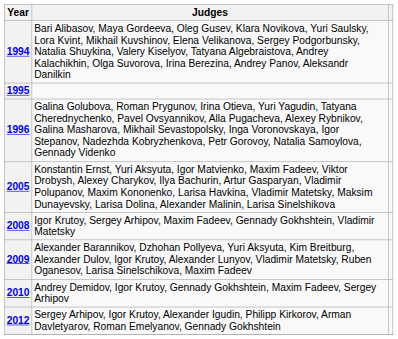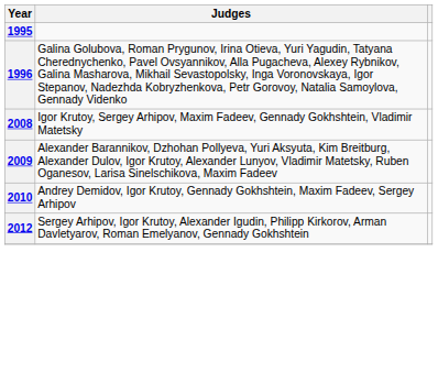 <table class="wikitable plainrowheaders">
 <tr>
 <th scope="col">Year</th>
 <th scope="col">Judges</th>
 <th scope="col"></th>
-</tr>
-<tr>
-<th scope="row"><a href='#'>1994</a></th>
-<td>Bari Alibasov, Maya Gordeeva, Oleg Gusev, Klara Novikova, Yuri Saulsky, Lora Kvint, Mikhail Kuvshinov, Elena Velikanova, Sergey Podgorbunsky, Natalia Shuykina, Valery Kiselyov, Tatyana Algebraistova, Andrey Kalachikhin, Olga Suvorova, Irina Berezina, Andrey Panov, Aleksandr Danilkin</td>
-<td></td>
 </tr>
 <tr>
 <th scope="row"><a href='#'>1995</a></th>
 <td></td>
 <td></td>
 </tr>
 <tr>
 <th scope="row"><a href='#'>1996</a></th>
 <td>Galina Golubova, Roman Prygunov, Irina Otieva, Yuri Yagudin, Tatyana Cherednychenko, Pavel Ovsyannikov, Alla Pugacheva, Alexey Rybnikov, Galina Masharova, Mikhail Sevastopolsky, Inga Voronovskaya, Igor Stepanov, Nadezhda Kobryzhenkova, Petr Gorovoy, Natalia Samoylova, Gennady Videnko</td>
-<td></td>
-</tr>
-<tr>
-<th scope="row"><a href='#'>2005</a></th>
-<td>Konstantin Ernst, Yuri Aksyuta, Igor Matvienko, Maxim Fadeev, Viktor Drobysh, Alexey Charykov, Ilya Bachurin, Artur Gasparyan, Vladimir Polupanov, Maxim Kononenko, Larisa Havkina, Vladimir Matetsky, Maksim Dunayevsky, Larisa Dolina, Alexander Malinin, Larisa Sinelshikova</td>
 <td></td>
 </tr>
 <tr>
 <th scope="row"><a href='#'>2008</a></th>
 <td>Igor Krutoy, Sergey Arhipov, Maxim Fadeev, Gennady Gokhshtein, Vladimir Matetsky</td>
 <td></td>
 </tr>
 <tr>
 <th scope="row"><a href='#'>2009</a></th>
 <td>Alexander Barannikov, Dzhohan Pollyeva, Yuri Aksyuta, Kim Breitburg, Alexander Dulov, Igor Krutoy, Alexander Lunyov, Vladimir Matetsky, Ruben Oganesov, Larisa Sinelschikova, Maxim Fadeev</td>
 <td></td>
 </tr>
 <tr>
 <th scope="row"><a href='#'>2010</a></th>
 <td>Andrey Demidov, Igor Krutoy, Gennady Gokhshtein, Maxim Fadeev, Sergey Arhipov</td>
 <td></td>
 </tr>
 <tr>
 <th scope="row"><a href='#'>2012</a></th>
 <td>Sergey Arhipov, Igor Krutoy, Alexander Igudin, Philipp Kirkorov, Arman Davletyarov, Roman Emelyanov, Gennady Gokhshtein</td>
 <td></td>
 </tr>
 <tr>
 </tr>
 </table>
